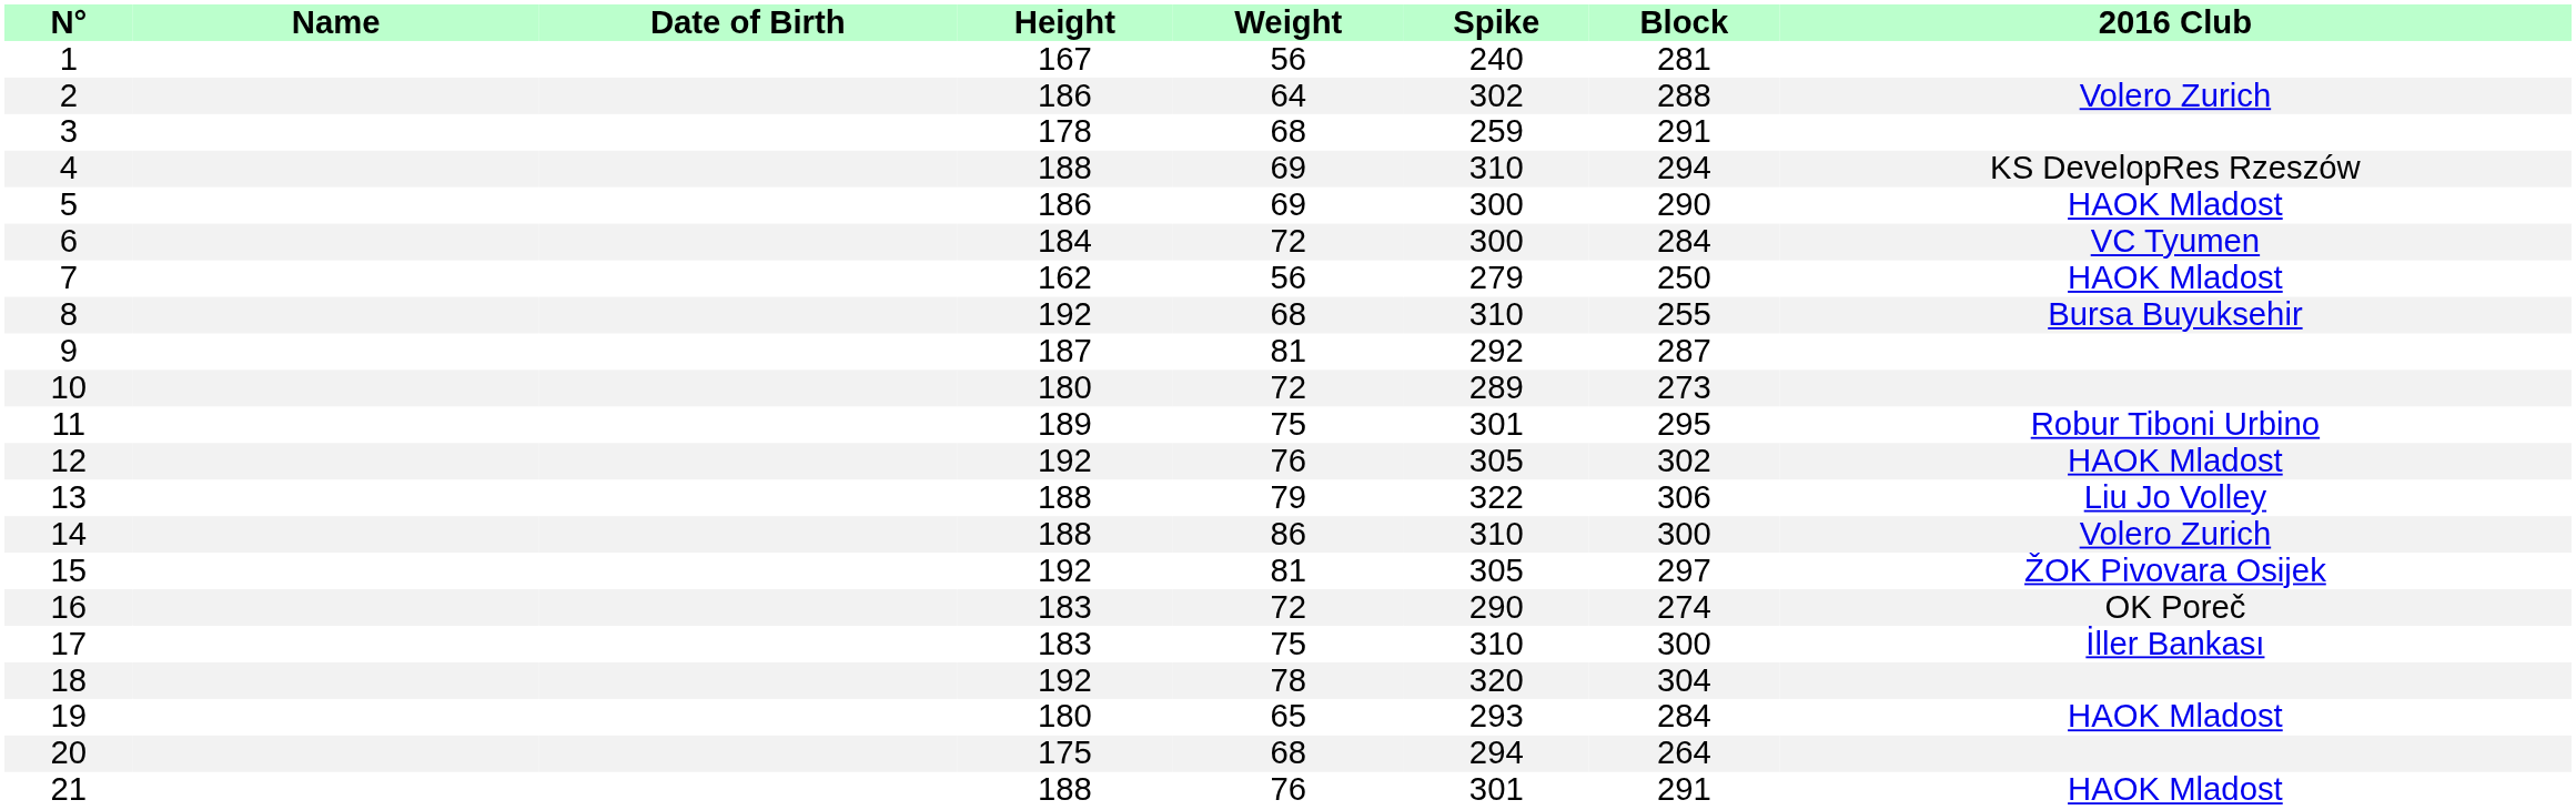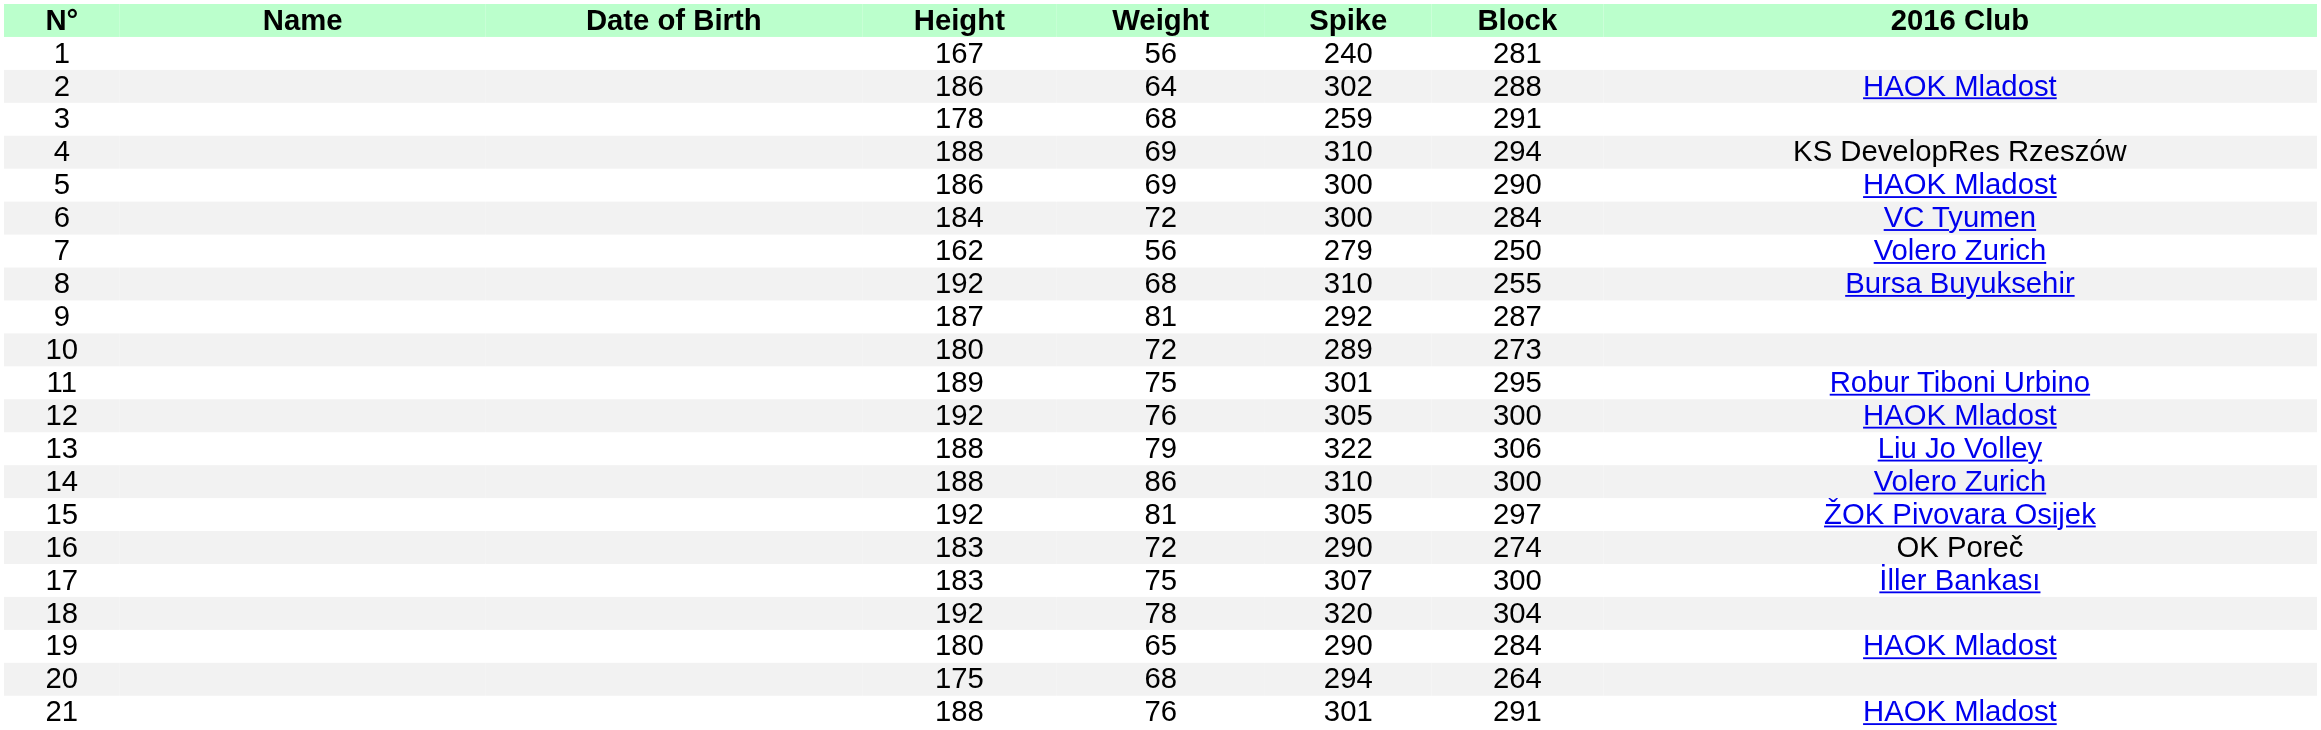 <table style="text-align:center;" cellpadding=0 cellspacing=0 width=100%>
 <tr style="background: #bbffcc;">
 <th width="5%">N°</th>
 <th width=200px>Name</th>
 <th>Date of Birth</th>
 <th>Height</th>
 <th>Weight</th>
 <th>Spike</th>
 <th>Block</th>
 <th>2016 Club</th>
 </tr>
 <tr>
 <td>1</td>
 <td></td>
 <td></td>
 <td>167</td>
 <td>56</td>
 <td>240</td>
 <td>281</td>
 </tr>
 <tr bgcolor="#f2f2f2">
 <td>2</td>
 <td></td>
 <td></td>
 <td>186</td>
 <td>64</td>
 <td>302</td>
 <td>288</td>
-<td><a href='#'>Volero Zurich</a></td>
+<td><a href='#'>HAOK Mladost</a></td>
 </tr>
 <tr>
 <td>3</td>
 <td></td>
 <td></td>
 <td>178</td>
 <td>68</td>
 <td>259</td>
 <td>291</td>
 </tr>
 <tr bgcolor="#f2f2f2">
 <td>4</td>
 <td></td>
 <td></td>
 <td>188</td>
 <td>69</td>
 <td>310</td>
 <td>294</td>
 <td>KS DevelopRes Rzeszów</td>
 </tr>
 <tr>
 <td>5</td>
 <td></td>
 <td></td>
 <td>186</td>
 <td>69</td>
 <td>300</td>
 <td>290</td>
 <td><a href='#'>HAOK Mladost</a></td>
 </tr>
 <tr bgcolor="#f2f2f2">
 <td>6</td>
 <td></td>
 <td></td>
 <td>184</td>
 <td>72</td>
 <td>300</td>
 <td>284</td>
 <td><a href='#'>VC Tyumen</a></td>
 </tr>
 <tr>
 <td>7</td>
 <td></td>
 <td></td>
 <td>162</td>
 <td>56</td>
 <td>279</td>
 <td>250</td>
-<td><a href='#'>HAOK Mladost</a></td>
+<td><a href='#'>Volero Zurich</a></td>
 </tr>
 <tr bgcolor="#f2f2f2">
 <td>8</td>
 <td></td>
 <td></td>
 <td>192</td>
 <td>68</td>
 <td>310</td>
 <td>255</td>
 <td><a href='#'>Bursa Buyuksehir</a></td>
 </tr>
 <tr>
 <td>9</td>
 <td></td>
 <td></td>
 <td>187</td>
 <td>81</td>
 <td>292</td>
 <td>287</td>
 </tr>
 <tr bgcolor="#f2f2f2">
 <td>10</td>
 <td></td>
 <td></td>
 <td>180</td>
 <td>72</td>
 <td>289</td>
 <td>273</td>
 <td></td>
 </tr>
 <tr>
 <td>11</td>
 <td></td>
 <td></td>
 <td>189</td>
 <td>75</td>
 <td>301</td>
 <td>295</td>
 <td><a href='#'>Robur Tiboni Urbino</a></td>
 </tr>
 <tr bgcolor="#f2f2f2">
 <td>12</td>
 <td></td>
 <td></td>
 <td>192</td>
 <td>76</td>
 <td>305</td>
-<td>302</td>
+<td>300</td>
 <td><a href='#'>HAOK Mladost</a></td>
 </tr>
 <tr>
 <td>13</td>
 <td></td>
 <td></td>
 <td>188</td>
 <td>79</td>
 <td>322</td>
 <td>306</td>
 <td><a href='#'>Liu Jo Volley</a></td>
 </tr>
 <tr bgcolor="#f2f2f2">
 <td>14</td>
 <td></td>
 <td></td>
 <td>188</td>
 <td>86</td>
 <td>310</td>
 <td>300</td>
 <td><a href='#'>Volero Zurich</a></td>
 </tr>
 <tr>
 <td>15</td>
 <td></td>
 <td></td>
 <td>192</td>
 <td>81</td>
 <td>305</td>
 <td>297</td>
 <td><a href='#'>ŽOK Pivovara Osijek</a></td>
 </tr>
 <tr bgcolor="#f2f2f2">
 <td>16</td>
 <td></td>
 <td></td>
 <td>183</td>
 <td>72</td>
 <td>290</td>
 <td>274</td>
 <td>OK Poreč</td>
 </tr>
 <tr>
 <td>17</td>
 <td></td>
 <td></td>
 <td>183</td>
 <td>75</td>
-<td>310</td>
+<td>307</td>
 <td>300</td>
 <td><a href='#'>İller Bankası</a></td>
 </tr>
 <tr bgcolor="#f2f2f2">
 <td>18</td>
 <td></td>
 <td></td>
 <td>192</td>
 <td>78</td>
 <td>320</td>
 <td>304</td>
 <td></td>
 </tr>
 <tr>
 <td>19</td>
 <td></td>
 <td></td>
 <td>180</td>
 <td>65</td>
-<td>293</td>
+<td>290</td>
 <td>284</td>
 <td><a href='#'>HAOK Mladost</a></td>
 </tr>
 <tr bgcolor="#f2f2f2">
 <td>20</td>
 <td></td>
 <td></td>
 <td>175</td>
 <td>68</td>
 <td>294</td>
 <td>264</td>
 <td></td>
 </tr>
 <tr>
 <td>21</td>
 <td></td>
 <td></td>
 <td>188</td>
 <td>76</td>
 <td>301</td>
 <td>291</td>
 <td><a href='#'>HAOK Mladost</a></td>
 </tr>
 </table>
